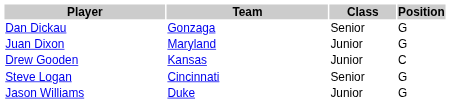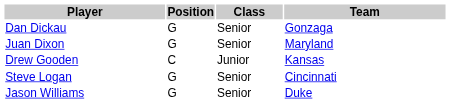 <table style="width:600px" "border:'1' 'solid' 'gray'">
 <tr>
 <th style="width:40%" bgcolor="#cccccc">Player</th>
+<th style="width:4%" bgcolor="#cccccc">Position</th>
+<th style="width:16%" bgcolor="#cccccc">Class</th>
 <th style="width:40%" bgcolor="#cccccc">Team</th>
-<th style="width:16%" bgcolor="#cccccc">Class</th>
-<th style="width:4%" bgcolor="#cccccc">Position</th>
 </tr>
 <tr>
 <td><a href='#'>Dan Dickau</a></td>
+<td>G</td>
+<td>Senior</td>
 <td><a href='#'>Gonzaga</a></td>
-<td>Senior</td>
-<td>G</td>
 </tr>
 <tr>
 <td><a href='#'>Juan Dixon</a></td>
+<td>G</td>
+<td>Senior</td>
 <td><a href='#'>Maryland</a></td>
-<td>Junior</td>
-<td>G</td>
 </tr>
 <tr>
 <td><a href='#'>Drew Gooden</a></td>
+<td>C</td>
+<td>Junior</td>
 <td><a href='#'>Kansas</a></td>
-<td>Junior</td>
-<td>C</td>
 </tr>
 <tr>
 <td><a href='#'>Steve Logan</a></td>
+<td>G</td>
+<td>Senior</td>
 <td><a href='#'>Cincinnati</a></td>
-<td>Senior</td>
-<td>G</td>
 </tr>
 <tr>
 <td><a href='#'>Jason Williams</a></td>
+<td>G</td>
+<td>Senior</td>
 <td><a href='#'>Duke</a></td>
-<td>Junior</td>
-<td>G</td>
 </tr>
 </table>
